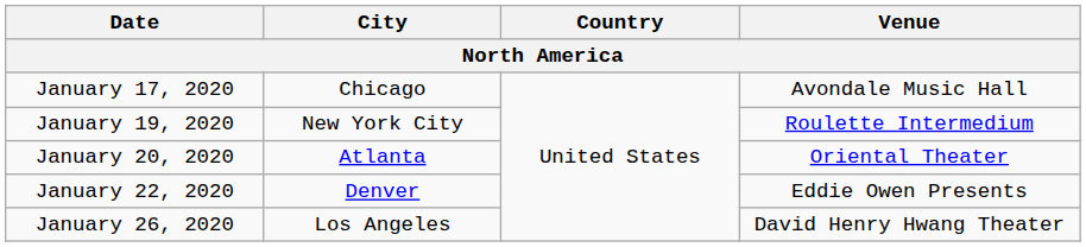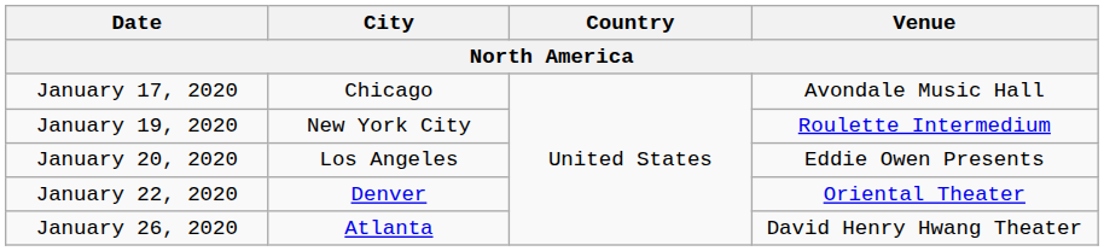 <table class="wikitable plainrowheaders" style="text-align:center;">
 <tr>
 <th scope="col" style="width:12em;">Date</th>
 <th scope="col" style="width:11em;">City</th>
 <th scope="col" style="width:11em;">Country</th>
 <th scope="col" style="width:16em;">Venue</th>
 </tr>
 <tr>
 <th colspan="4">North America</th>
 </tr>
 <tr>
 <td>January 17, 2020</td>
 <td>Chicago</td>
 <td rowspan="5">United States</td>
 <td>Avondale Music Hall</td>
 </tr>
 <tr>
 <td>January 19, 2020</td>
 <td>New York City</td>
 <td><a href='#'>Roulette Intermedium</a></td>
 </tr>
 <tr>
 <td>January 20, 2020</td>
-<td><a href='#'>Atlanta</a></td>
-<td><a href='#'>Oriental Theater</a></td>
+<td>Los Angeles</td>
+<td>Eddie Owen Presents</td>
 </tr>
 <tr>
 <td>January 22, 2020</td>
 <td><a href='#'>Denver</a></td>
-<td>Eddie Owen Presents</td>
+<td><a href='#'>Oriental Theater</a></td>
 </tr>
 <tr>
 <td>January 26, 2020</td>
-<td>Los Angeles</td>
+<td><a href='#'>Atlanta</a></td>
 <td>David Henry Hwang Theater</td>
 </tr>
 </table>
